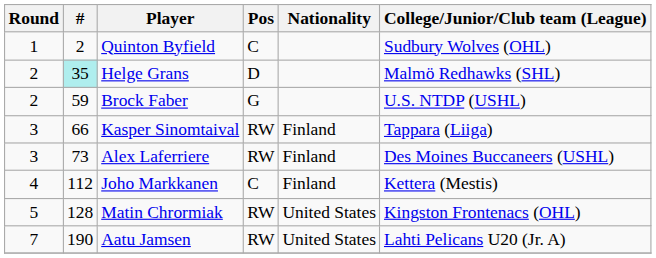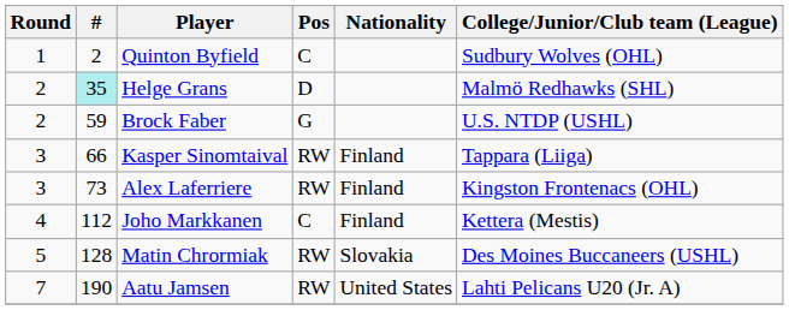 <table class="wikitable">
 <tr>
 <th>Round</th>
 <th>#</th>
 <th>Player</th>
 <th>Pos</th>
 <th>Nationality</th>
 <th>College/Junior/Club team (League)</th>
 </tr>
 <tr>
 <td style="text-align:center;">1</td>
 <td style="text-align:center;">2</td>
 <td><a href='#'>Quinton Byfield</a></td>
 <td>C</td>
 <td></td>
 <td><a href='#'>Sudbury Wolves</a> (<a href='#'>OHL</a>)</td>
 </tr>
 <tr>
 <td style="text-align:center;">2</td>
 <td style="background: paleturquoise; text-align:center;">35</td>
 <td><a href='#'>Helge Grans</a></td>
 <td>D</td>
 <td></td>
 <td><a href='#'>Malmö Redhawks</a> (<a href='#'>SHL</a>)</td>
 </tr>
 <tr>
 <td style="text-align:center;">2</td>
 <td style="text-align:center;">59</td>
 <td><a href='#'>Brock Faber</a></td>
 <td>G</td>
 <td></td>
 <td><a href='#'>U.S. NTDP</a> (<a href='#'>USHL</a>)</td>
 </tr>
 <tr>
 <td style="text-align:center;">3</td>
 <td style="text-align:center;">66</td>
 <td><a href='#'>Kasper Sinomtaival</a></td>
 <td>RW</td>
 <td> Finland</td>
 <td><a href='#'>Tappara</a> (<a href='#'>Liiga</a>)</td>
 </tr>
 <tr>
 <td style="text-align:center;">3</td>
 <td style="text-align:center;">73</td>
 <td><a href='#'>Alex Laferriere</a></td>
 <td>RW</td>
 <td> Finland</td>
-<td><a href='#'>Des Moines Buccaneers</a> (<a href='#'>USHL</a>)</td>
+<td><a href='#'>Kingston Frontenacs</a> (<a href='#'>OHL</a>)</td>
 </tr>
 <tr>
 <td style="text-align:center;">4</td>
 <td style="text-align:center;">112</td>
 <td><a href='#'>Joho Markkanen</a></td>
 <td>C</td>
 <td> Finland</td>
 <td><a href='#'>Kettera</a> (Mestis)</td>
 </tr>
 <tr>
 <td style="text-align:center;">5</td>
 <td style="text-align:center;">128</td>
 <td><a href='#'>Matin Chrormiak</a></td>
 <td>RW</td>
-<td> United States</td>
-<td><a href='#'>Kingston Frontenacs</a> (<a href='#'>OHL</a>)</td>
+<td> Slovakia</td>
+<td><a href='#'>Des Moines Buccaneers</a> (<a href='#'>USHL</a>)</td>
 </tr>
 <tr>
 <td style="text-align:center;">7</td>
 <td style="text-align:center;">190</td>
 <td><a href='#'>Aatu Jamsen</a></td>
 <td>RW</td>
 <td> United States</td>
 <td><a href='#'>Lahti Pelicans</a> U20 (Jr. A)</td>
 </tr>
 <tr>
 </tr>
 </table>
